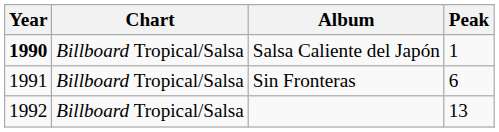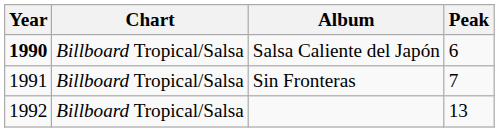 <table class="wikitable">
 <tr>
 <th>Year</th>
 <th>Chart</th>
 <th>Album</th>
 <th>Peak</th>
 </tr>
 <tr>
 <td><strong>1990</strong></td>
 <td><em>Billboard</em> Tropical/Salsa</td>
 <td>Salsa Caliente del Japón</td>
-<td>1</td>
+<td>6</td>
 </tr>
 <tr>
 <td>1991</td>
 <td><em>Billboard</em> Tropical/Salsa</td>
 <td>Sin Fronteras</td>
-<td>6</td>
+<td>7</td>
 </tr>
 <tr>
 <td>1992</td>
 <td><em>Billboard</em> Tropical/Salsa</td>
 <td></td>
 <td>13</td>
 </tr>
 </table>
